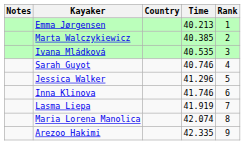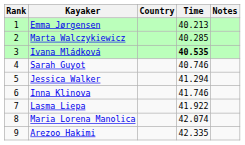 <table class="wikitable" style="text-align:center">
 <tr>
-<th>Notes</th>
+<th>Rank</th>
 <th>Kayaker</th>
 <th>Country</th>
 <th>Time</th>
-<th>Rank</th>
+<th>Notes</th>
 </tr>
 <tr bgcolor=bbffbb>
-<td></td>
+<td>1</td>
 <td align="left"><a href='#'>Emma Jørgensen</a></td>
 <td align="left"></td>
 <td>40.213</td>
-<td>1</td>
+<td></td>
 </tr>
 <tr bgcolor=bbffbb>
-<td></td>
+<td>2</td>
 <td align="left"><a href='#'>Marta Walczykiewicz</a></td>
 <td align="left"></td>
-<td>40.385</td>
-<td>2</td>
+<td>40.285</td>
+<td></td>
 </tr>
 <tr bgcolor=bbffbb>
-<td></td>
+<td>3</td>
 <td align="left"><a href='#'>Ivana Mládková</a></td>
 <td align="left"></td>
-<td>40.535</td>
-<td>3</td>
+<td><strong>40.535</strong></td>
+<td></td>
 </tr>
 <tr>
-<td></td>
+<td>4</td>
 <td align="left"><a href='#'>Sarah Guyot</a></td>
 <td align="left"></td>
 <td>40.746</td>
-<td>4</td>
+<td></td>
 </tr>
 <tr>
-<td></td>
+<td>5</td>
 <td align="left"><a href='#'>Jessica Walker</a></td>
 <td align="left"></td>
-<td>41.296</td>
-<td>5</td>
+<td>41.294</td>
+<td></td>
 </tr>
 <tr>
-<td></td>
+<td>6</td>
 <td align="left"><a href='#'>Inna Klinova</a></td>
 <td align="left"></td>
 <td>41.746</td>
-<td>6</td>
+<td></td>
 </tr>
 <tr>
-<td></td>
+<td>7</td>
 <td align="left"><a href='#'>Lasma Liepa</a></td>
 <td align="left"></td>
-<td>41.919</td>
-<td>7</td>
+<td>41.922</td>
+<td></td>
 </tr>
 <tr>
-<td></td>
+<td>8</td>
 <td align="left"><a href='#'>Maria Lorena Manolica</a></td>
 <td align="left"></td>
 <td>42.074</td>
-<td>8</td>
+<td></td>
 </tr>
 <tr>
-<td></td>
+<td>9</td>
 <td align="left"><a href='#'>Arezoo Hakimi</a></td>
 <td align="left"></td>
 <td>42.335</td>
-<td>9</td>
+<td></td>
 </tr>
 </table>
